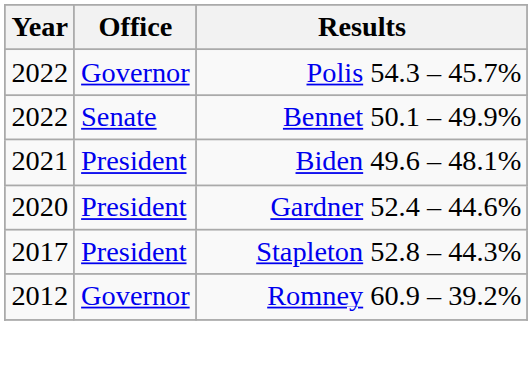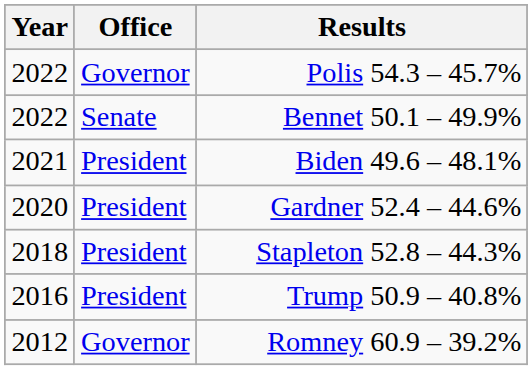 <table class=wikitable>
 <tr>
 <th width="30">Year</th>
 <th width="60">Office</th>
 <th width="180">Results</th>
 </tr>
 <tr>
 <td>2022</td>
 <td><a href='#'>Governor</a></td>
 <td align="right" ><a href='#'>Polis</a> 54.3 – 45.7%</td>
 </tr>
 <tr>
 <td>2022</td>
 <td><a href='#'>Senate</a></td>
 <td align="right" ><a href='#'>Bennet</a> 50.1 – 49.9%</td>
 </tr>
 <tr>
 <td>2021</td>
 <td><a href='#'>President</a></td>
 <td align="right" ><a href='#'>Biden</a> 49.6 – 48.1%</td>
 </tr>
 <tr>
 <td>2020</td>
 <td><a href='#'>President</a></td>
 <td align="right" ><a href='#'>Gardner</a> 52.4 – 44.6%</td>
 </tr>
 <tr>
-<td>2017</td>
+<td>2018</td>
 <td><a href='#'>President</a></td>
 <td align="right" ><a href='#'>Stapleton</a> 52.8 – 44.3%</td>
+</tr>
+<tr>
+<td>2016</td>
+<td><a href='#'>President</a></td>
+<td align="right" ><a href='#'>Trump</a> 50.9 – 40.8%</td>
 </tr>
 <tr>
 <td>2012</td>
 <td><a href='#'>Governor</a></td>
 <td align="right" ><a href='#'>Romney</a> 60.9 – 39.2%</td>
 </tr>
 </table>
